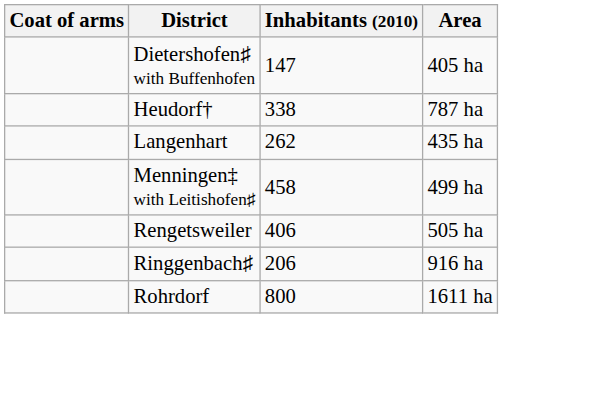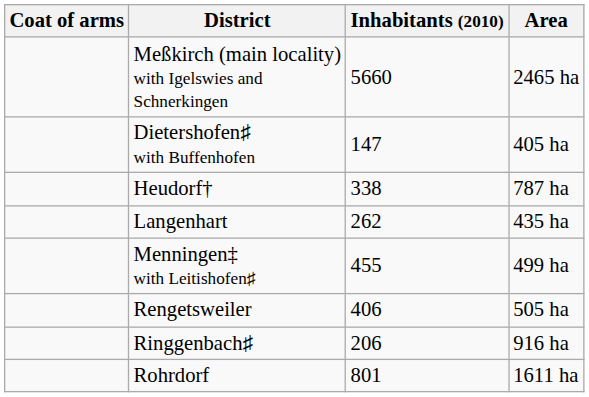 <table class="wikitable">
 <tr>
 <th>Coat of arms</th>
 <th>District</th>
 <th>Inhabitants <small>(2010)</small></th>
 <th>Area</th>
+</tr>
+<tr>
+<td></td>
+<td>Meßkirch (main locality) <br><small>with Igelswies  and</small><br><small>Schnerkingen</small></td>
+<td>5660</td>
+<td>2465 ha</td>
 </tr>
 <tr>
 <td></td>
 <td>Dietershofen♯<br><small>with Buffenhofen</small></td>
 <td>147</td>
 <td>405 ha</td>
 </tr>
 <tr>
 <td></td>
 <td>Heudorf†</td>
 <td>338</td>
 <td>787 ha</td>
 </tr>
 <tr>
 <td></td>
 <td>Langenhart</td>
 <td>262</td>
 <td>435 ha</td>
 </tr>
 <tr>
 <td></td>
 <td>Menningen‡<br><small>with Leitishofen♯</small></td>
-<td>458</td>
+<td>455</td>
 <td>499 ha</td>
 </tr>
 <tr>
 <td></td>
 <td>Rengetsweiler</td>
 <td>406</td>
 <td>505 ha</td>
 </tr>
 <tr>
 <td></td>
 <td>Ringgenbach♯</td>
 <td>206</td>
 <td>916 ha</td>
 </tr>
 <tr>
 <td></td>
 <td>Rohrdorf</td>
-<td>800</td>
+<td>801</td>
 <td>1611 ha</td>
 </tr>
 </table>
